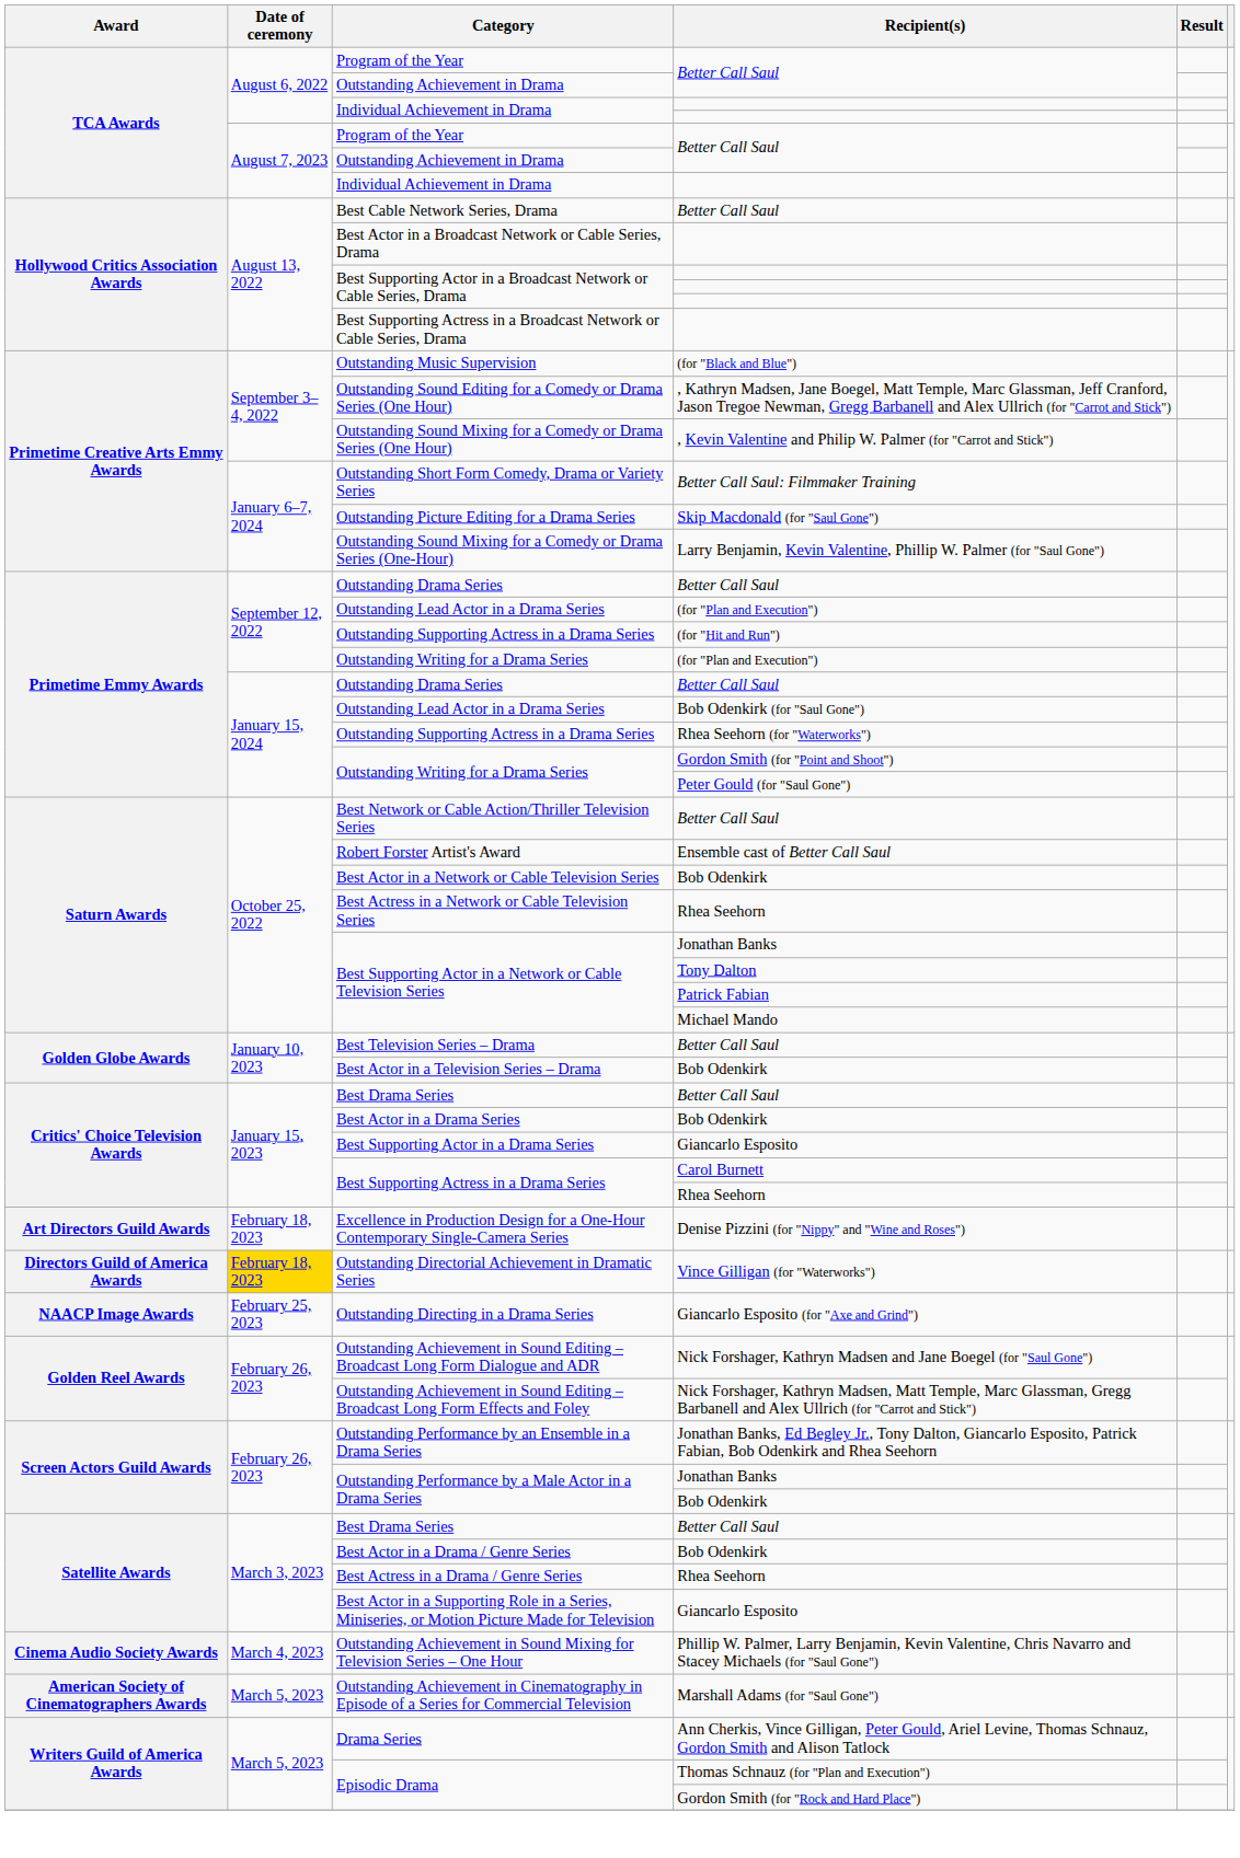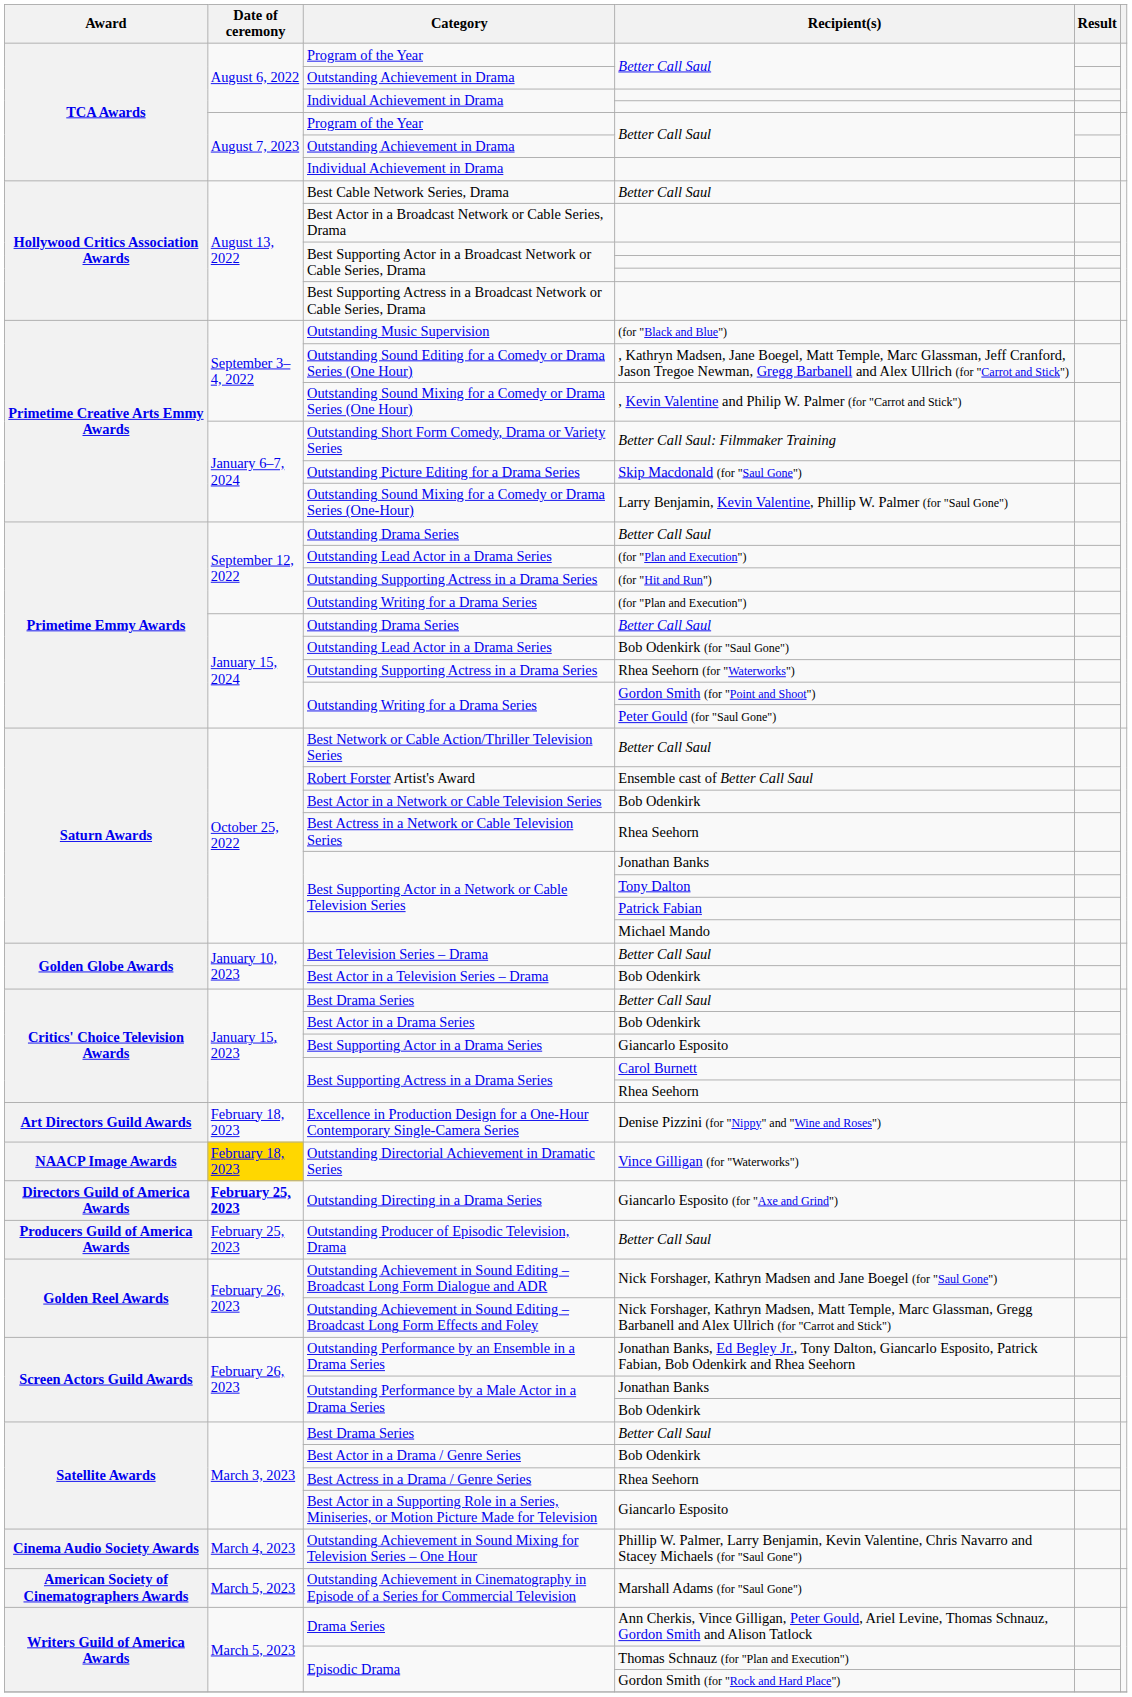 <table class="wikitable plainrowheaders sortable plainrowheaders">
 <tr>
 <th scope="col">Award</th>
 <th scope="col">Date of ceremony</th>
 <th scope="col">Category</th>
 <th scope="col">Recipient(s)</th>
 <th scope="col">Result</th>
 <th scope="col" class="unsortable"></th>
 </tr>
 <tr>
 <th scope="row" style="text-align: center;" rowspan="7"><a href='#'>TCA Awards</a></th>
 <td rowspan="4"><a href='#'>August 6, 2022</a></td>
 <td><a href='#'>Program of the Year</a></td>
 <td rowspan="2"><em><a href='#'>Better Call Saul</a></em></td>
 <td></td>
 <td align="center" rowspan="4"></td>
 </tr>
 <tr>
 <td><a href='#'>Outstanding Achievement in Drama</a></td>
 <td></td>
 </tr>
 <tr>
 <td rowspan="2"><a href='#'>Individual Achievement in Drama</a></td>
 <td></td>
 <td></td>
 </tr>
 <tr>
 <td></td>
 <td></td>
 </tr>
 <tr>
 <td rowspan="3"><a href='#'>August 7, 2023</a></td>
 <td><a href='#'>Program of the Year</a></td>
 <td rowspan="2"><em>Better Call Saul</em></td>
 <td></td>
 <td align="center" rowspan="3"></td>
 </tr>
 <tr>
 <td><a href='#'>Outstanding Achievement in Drama</a></td>
 <td></td>
 </tr>
 <tr>
 <td><a href='#'>Individual Achievement in Drama</a></td>
 <td></td>
 <td></td>
 </tr>
 <tr>
 <th scope="row" style="text-align: center;" rowspan="6"><a href='#'>Hollywood Critics Association Awards</a></th>
 <td rowspan="6"><a href='#'>August 13, 2022</a></td>
 <td>Best Cable Network Series, Drama</td>
 <td><em>Better Call Saul</em></td>
 <td></td>
 <td align="center" rowspan="6"></td>
 </tr>
 <tr>
 <td>Best Actor in a Broadcast Network or Cable Series, Drama</td>
 <td></td>
 <td></td>
 </tr>
 <tr>
 <td rowspan=3>Best Supporting Actor in a Broadcast Network or Cable Series, Drama</td>
 <td></td>
 <td></td>
 </tr>
 <tr>
 <td></td>
 <td></td>
 </tr>
 <tr>
 <td></td>
 <td></td>
 </tr>
 <tr>
 <td>Best Supporting Actress in a Broadcast Network or Cable Series, Drama</td>
 <td></td>
 <td></td>
 </tr>
 <tr>
 <th scope="row" style="text-align: center;" rowspan="6"><a href='#'>Primetime Creative Arts Emmy Awards</a></th>
 <td rowspan="3"><a href='#'>September 3–4, 2022</a></td>
 <td><a href='#'>Outstanding Music Supervision</a></td>
 <td> <small>(for "<a href='#'>Black and Blue</a>")</small></td>
 <td></td>
 <td rowspan="15" align="center"></td>
 </tr>
 <tr>
 <td><a href='#'>Outstanding Sound Editing for a Comedy or Drama Series (One Hour)</a></td>
 <td>, Kathryn Madsen, Jane Boegel, Matt Temple, Marc Glassman, Jeff Cranford, Jason Tregoe Newman, <a href='#'>Gregg Barbanell</a> and Alex Ullrich <small>(for "<a href='#'>Carrot and Stick</a>")</small></td>
 <td></td>
 </tr>
 <tr>
 <td><a href='#'>Outstanding Sound Mixing for a Comedy or Drama Series (One Hour)</a></td>
 <td>, <a href='#'>Kevin Valentine</a> and Philip W. Palmer <small>(for "Carrot and Stick")</small></td>
 <td></td>
 </tr>
 <tr>
 <td rowspan=3><a href='#'>January 6–7, 2024</a></td>
 <td><a href='#'>Outstanding Short Form Comedy, Drama or Variety Series</a></td>
 <td><em>Better Call Saul: Filmmaker Training</em></td>
 <td></td>
 </tr>
 <tr>
 <td><a href='#'>Outstanding Picture Editing for a Drama Series</a></td>
 <td data-sort-value="Macdonald"><a href='#'>Skip Macdonald</a> <small>(for "<a href='#'>Saul Gone</a>")</small></td>
 <td></td>
 </tr>
 <tr>
 <td><a href='#'>Outstanding Sound Mixing for a Comedy or Drama Series (One-Hour)</a></td>
 <td data-sort-value="Palmer">Larry Benjamin, <a href='#'>Kevin Valentine</a>, Phillip W. Palmer <small>(for "Saul Gone")</small></td>
 <td></td>
 </tr>
 <tr>
 <th scope="row" style="text-align: center;" rowspan="9"><a href='#'>Primetime Emmy Awards</a></th>
 <td rowspan="4"><a href='#'>September 12, 2022</a></td>
 <td><a href='#'>Outstanding Drama Series</a></td>
 <td><em>Better Call Saul</em></td>
 <td></td>
 </tr>
 <tr>
 <td><a href='#'>Outstanding Lead Actor in a Drama Series</a></td>
 <td> <small>(for "<a href='#'>Plan and Execution</a>")</small></td>
 <td></td>
 </tr>
 <tr>
 <td><a href='#'>Outstanding Supporting Actress in a Drama Series</a></td>
 <td> <small>(for "<a href='#'>Hit and Run</a>")</small></td>
 <td></td>
 </tr>
 <tr>
 <td><a href='#'>Outstanding Writing for a Drama Series</a></td>
 <td> <small>(for "Plan and Execution")</small></td>
 <td></td>
 </tr>
 <tr>
 <td rowspan="5"><a href='#'>January 15, 2024</a></td>
 <td><a href='#'>Outstanding Drama Series</a></td>
 <td><em><a href='#'>Better Call Saul</a></em></td>
 <td></td>
 </tr>
 <tr>
 <td><a href='#'>Outstanding Lead Actor in a Drama Series</a></td>
 <td data-sort-value="Odenkirk">Bob Odenkirk <small>(for "Saul Gone")</small></td>
 <td></td>
 </tr>
 <tr>
 <td><a href='#'>Outstanding Supporting Actress in a Drama Series</a></td>
 <td data-sort-value="Seehorn">Rhea Seehorn <small>(for "<a href='#'>Waterworks</a>")</small></td>
 <td></td>
 </tr>
 <tr>
 <td rowspan="2"><a href='#'>Outstanding Writing for a Drama Series</a></td>
 <td data-sort-value="Smith"><a href='#'>Gordon Smith</a> <small>(for "<a href='#'>Point and Shoot</a>")</small></td>
 <td></td>
 </tr>
 <tr>
 <td data-sort-value="Gould"><a href='#'>Peter Gould</a> <small>(for "Saul Gone")</small></td>
 <td></td>
 </tr>
 <tr>
 <th scope="row" style="text-align: center;" rowspan=8><a href='#'>Saturn Awards</a></th>
 <td rowspan="8"><a href='#'>October 25, 2022</a></td>
 <td><a href='#'>Best Network or Cable Action/Thriller Television Series</a></td>
 <td><em>Better Call Saul</em></td>
 <td></td>
 <td align="center" rowspan=8></td>
 </tr>
 <tr>
 <td><a href='#'>Robert Forster</a> Artist's Award</td>
 <td>Ensemble cast of <em>Better Call Saul</em></td>
 <td></td>
 </tr>
 <tr>
 <td><a href='#'>Best Actor in a Network or Cable Television Series</a></td>
 <td data-sort-value="Odenkirk">Bob Odenkirk</td>
 <td></td>
 </tr>
 <tr>
 <td><a href='#'>Best Actress in a Network or Cable Television Series</a></td>
 <td data-sort-value="Seehorn">Rhea Seehorn</td>
 <td></td>
 </tr>
 <tr>
 <td rowspan=4><a href='#'>Best Supporting Actor in a Network or Cable Television Series</a></td>
 <td data-sort-value="Banks">Jonathan Banks</td>
 <td></td>
 </tr>
 <tr>
 <td data-sort-value="Dalton"><a href='#'>Tony Dalton</a></td>
 <td></td>
 </tr>
 <tr>
 <td data-sort-value="Fabian"><a href='#'>Patrick Fabian</a></td>
 <td></td>
 </tr>
 <tr>
 <td data-sort-value="Mando">Michael Mando</td>
 <td></td>
 </tr>
 <tr>
 <th scope="row" style="text-align: center;" rowspan="2"><a href='#'>Golden Globe Awards</a></th>
 <td rowspan="2"><a href='#'>January 10, 2023</a></td>
 <td><a href='#'>Best Television Series – Drama</a></td>
 <td><em>Better Call Saul</em></td>
 <td></td>
 <td align="center" rowspan="2"></td>
 </tr>
 <tr>
 <td><a href='#'>Best Actor in a Television Series – Drama</a></td>
 <td data-sort-value="Odenkirk">Bob Odenkirk</td>
 <td></td>
 </tr>
 <tr>
 <th scope="row" style="text-align: center;" rowspan="5"><a href='#'>Critics' Choice Television Awards</a></th>
 <td rowspan="5"><a href='#'>January 15, 2023</a></td>
 <td><a href='#'>Best Drama Series</a></td>
 <td><em>Better Call Saul</em></td>
 <td></td>
 <td align="center" rowspan="5"></td>
 </tr>
 <tr>
 <td><a href='#'>Best Actor in a Drama Series</a></td>
 <td data-sort-value="Odenkirk">Bob Odenkirk</td>
 <td></td>
 </tr>
 <tr>
 <td><a href='#'>Best Supporting Actor in a Drama Series</a></td>
 <td data-sort-value="Esposito">Giancarlo Esposito</td>
 <td></td>
 </tr>
 <tr>
 <td rowspan="2"><a href='#'>Best Supporting Actress in a Drama Series</a></td>
 <td data-sort-value="Burnett"><a href='#'>Carol Burnett</a></td>
 <td></td>
 </tr>
 <tr>
 <td data-sort-value="Seehorn">Rhea Seehorn</td>
 <td></td>
 </tr>
 <tr>
 <th scope="row" style="text-align: center;"><a href='#'>Art Directors Guild Awards</a></th>
 <td><a href='#'>February 18, 2023</a></td>
 <td><a href='#'>Excellence in Production Design for a One-Hour Contemporary Single-Camera Series</a></td>
 <td data-sort-value="Pizzini">Denise Pizzini <small>(for "<a href='#'>Nippy</a>" and "<a href='#'>Wine and Roses</a>")</small></td>
 <td></td>
 <td align="center"></td>
 </tr>
 <tr>
-<th scope="row" style="text-align: center;"><a href='#'>Directors Guild of America Awards</a></th>
+<th scope="row" style="text-align: center;"><a href='#'>NAACP Image Awards</a></th>
 <td style="background: gold;"><a href='#'>February 18, 2023</a></td>
 <td><a href='#'>Outstanding Directorial Achievement in Dramatic Series</a></td>
 <td data-sort-value="Gilligan"><a href='#'>Vince Gilligan</a> <small>(for "Waterworks")</small></td>
 <td></td>
 <td align="center"></td>
 </tr>
 <tr>
-<th scope="row" style="text-align: center;"><a href='#'>NAACP Image Awards</a></th>
-<td><a href='#'>February 25, 2023</a></td>
+<th scope="row" style="text-align: center;"><a href='#'>Directors Guild of America Awards</a></th>
+<td><strong><a href='#'>February 25, 2023</a></strong></td>
 <td><a href='#'>Outstanding Directing in a Drama Series</a></td>
 <td data-sort-value="Esposito">Giancarlo Esposito <small>(for "<a href='#'>Axe and Grind</a>")</small></td>
+<td></td>
+<td align="center"></td>
+</tr>
+<tr>
+<th scope="row" style="text-align: center;"><a href='#'>Producers Guild of America Awards</a></th>
+<td><a href='#'>February 25, 2023</a></td>
+<td><a href='#'>Outstanding Producer of Episodic Television, Drama</a></td>
+<td><em>Better Call Saul</em></td>
 <td></td>
 <td align="center"></td>
 </tr>
 <tr>
 <th scope="row" style="text-align: center;" rowspan="2"><a href='#'>Golden Reel Awards</a></th>
 <td rowspan="2"><a href='#'>February 26, 2023</a></td>
 <td><a href='#'>Outstanding Achievement in Sound Editing – Broadcast Long Form Dialogue and ADR</a></td>
 <td data-sort-value="Forshager">Nick Forshager, Kathryn Madsen and Jane Boegel <small>(for "<a href='#'>Saul Gone</a>")</small></td>
 <td></td>
 <td align="center" rowspan="2"></td>
 </tr>
 <tr>
 <td><a href='#'>Outstanding Achievement in Sound Editing – Broadcast Long Form Effects and Foley</a></td>
 <td data-sort-value="Forshager">Nick Forshager, Kathryn Madsen, Matt Temple, Marc Glassman, Gregg Barbanell and Alex Ullrich <small>(for "Carrot and Stick")</small></td>
 <td></td>
 </tr>
 <tr>
 <th scope="row" style="text-align: center;" rowspan="3"><a href='#'>Screen Actors Guild Awards</a></th>
 <td rowspan="3"><a href='#'>February 26, 2023</a></td>
 <td><a href='#'>Outstanding Performance by an Ensemble in a Drama Series</a></td>
 <td data-sort-value="Banks">Jonathan Banks, <a href='#'>Ed Begley Jr.</a>, Tony Dalton, Giancarlo Esposito, Patrick Fabian, Bob Odenkirk and Rhea Seehorn</td>
 <td></td>
 <td rowspan="3" style="text-align: center;"></td>
 </tr>
 <tr>
 <td rowspan="2"><a href='#'>Outstanding Performance by a Male Actor in a Drama Series</a></td>
 <td data-sort-value="Banks">Jonathan Banks</td>
 <td></td>
 </tr>
 <tr>
 <td data-sort-value="Odenkirk">Bob Odenkirk</td>
 <td></td>
 </tr>
 <tr>
 <th scope="row" style="text-align: center;" rowspan="4"><a href='#'>Satellite Awards</a></th>
 <td rowspan="4"><a href='#'>March 3, 2023</a></td>
 <td><a href='#'>Best Drama Series</a></td>
 <td><em>Better Call Saul</em></td>
 <td></td>
 <td align="center" rowspan="4"></td>
 </tr>
 <tr>
 <td><a href='#'>Best Actor in a Drama / Genre Series</a></td>
 <td data-sort-value="Odenkirk">Bob Odenkirk</td>
 <td></td>
 </tr>
 <tr>
 <td><a href='#'>Best Actress in a Drama / Genre Series</a></td>
 <td data-sort-value="Seehorn">Rhea Seehorn</td>
 <td></td>
 </tr>
 <tr>
 <td><a href='#'>Best Actor in a Supporting Role in a Series, Miniseries, or Motion Picture Made for Television</a></td>
 <td data-sort-value="Esposito">Giancarlo Esposito</td>
 <td></td>
 </tr>
 <tr>
 <th scope="row" style="text-align: center;"><a href='#'>Cinema Audio Society Awards</a></th>
 <td><a href='#'>March 4, 2023</a></td>
 <td><a href='#'>Outstanding Achievement in Sound Mixing for Television Series – One Hour</a></td>
 <td data-sort-value="Palmer">Phillip W. Palmer, Larry Benjamin, Kevin Valentine, Chris Navarro and Stacey Michaels <small>(for "Saul Gone")</small></td>
 <td></td>
 <td align="center"></td>
 </tr>
 <tr>
 <th scope="row" style="text-align: center;"><a href='#'>American Society of Cinematographers Awards</a></th>
 <td><a href='#'>March 5, 2023</a></td>
 <td><a href='#'>Outstanding Achievement in Cinematography in Episode of a Series for Commercial Television</a></td>
 <td data-sort-value="Adams">Marshall Adams <small>(for "Saul Gone")</small></td>
 <td></td>
 <td align="center"></td>
 </tr>
 <tr>
 <th scope="row" style="text-align: center;" rowspan="3"><a href='#'>Writers Guild of America Awards</a></th>
 <td rowspan="3"><a href='#'>March 5, 2023</a></td>
 <td><a href='#'>Drama Series</a></td>
 <td>Ann Cherkis, Vince Gilligan, <a href='#'>Peter Gould</a>, Ariel Levine, Thomas Schnauz, <a href='#'>Gordon Smith</a> and Alison Tatlock</td>
 <td></td>
 <td align="center" rowspan="3"></td>
 </tr>
 <tr>
 <td rowspan="2"><a href='#'>Episodic Drama</a></td>
 <td>Thomas Schnauz <small>(for "Plan and Execution")</small></td>
 <td></td>
 </tr>
 <tr>
 <td>Gordon Smith <small>(for "<a href='#'>Rock and Hard Place</a>")</small></td>
 <td></td>
 </tr>
 <tr>
 </tr>
 </table>
